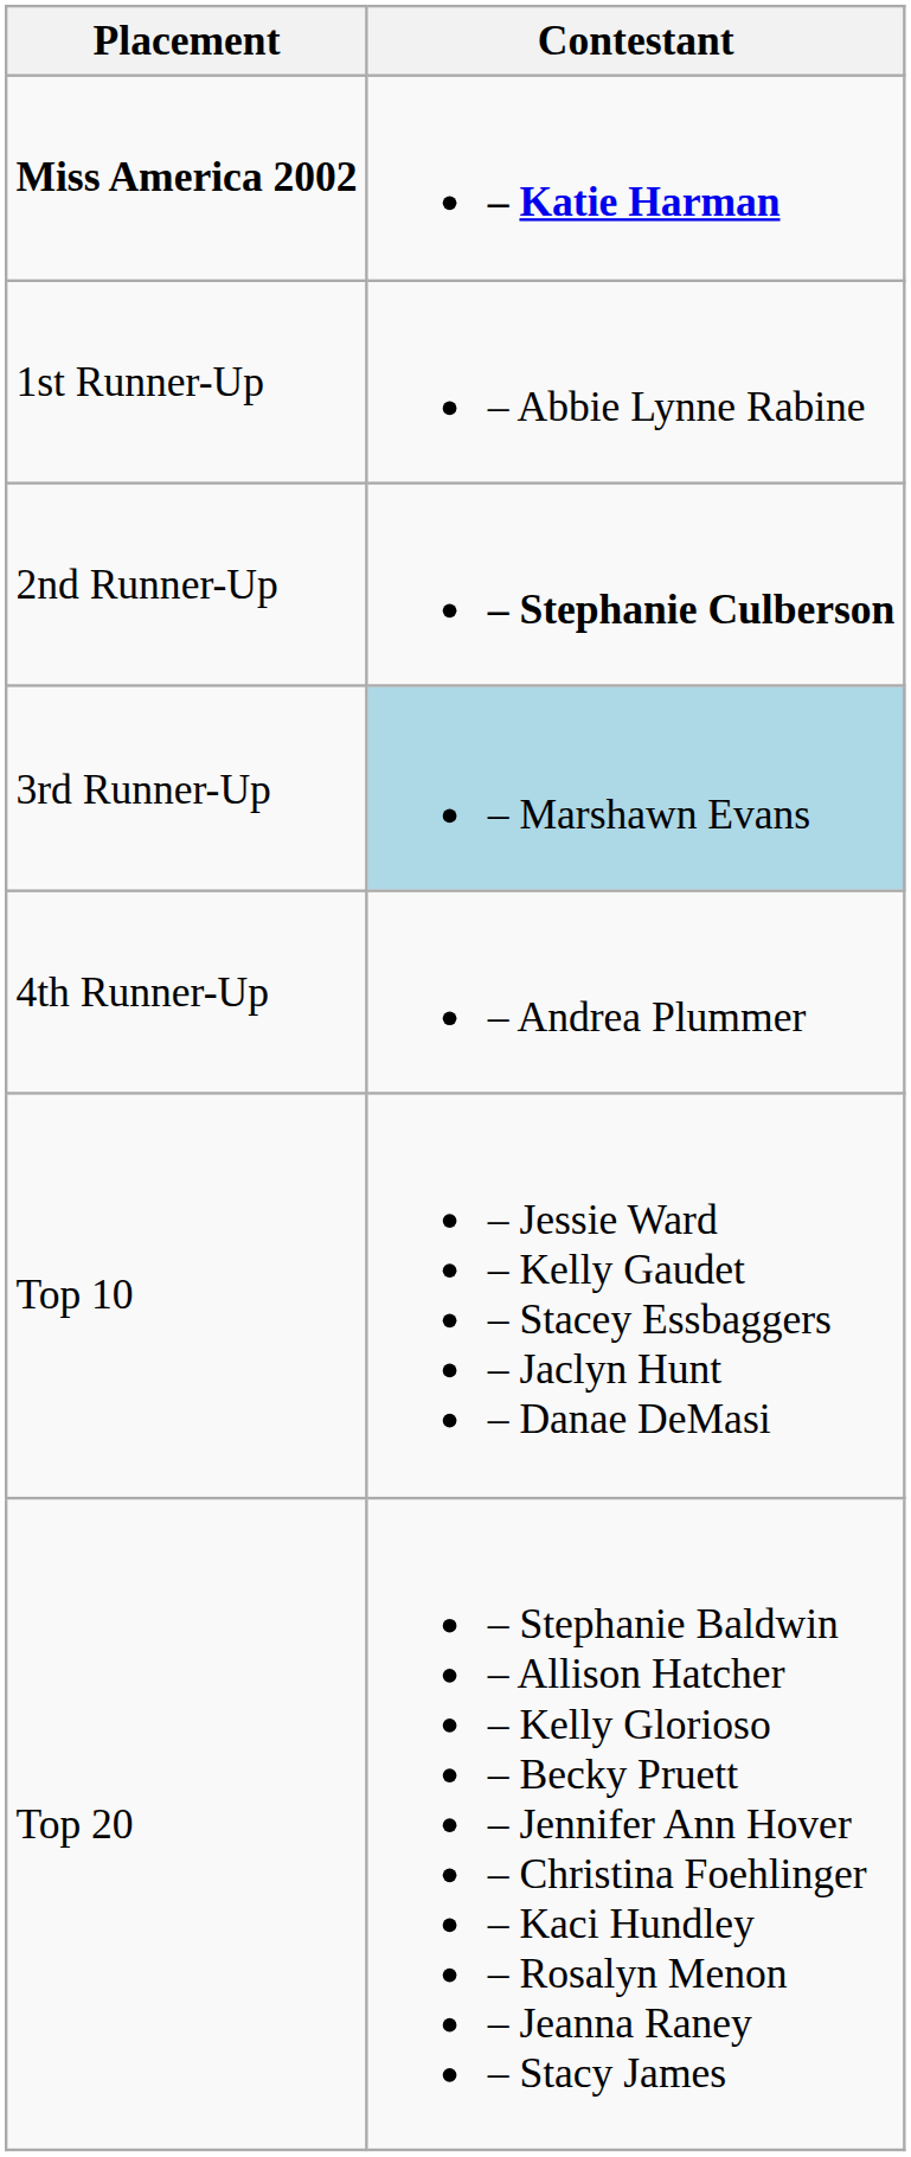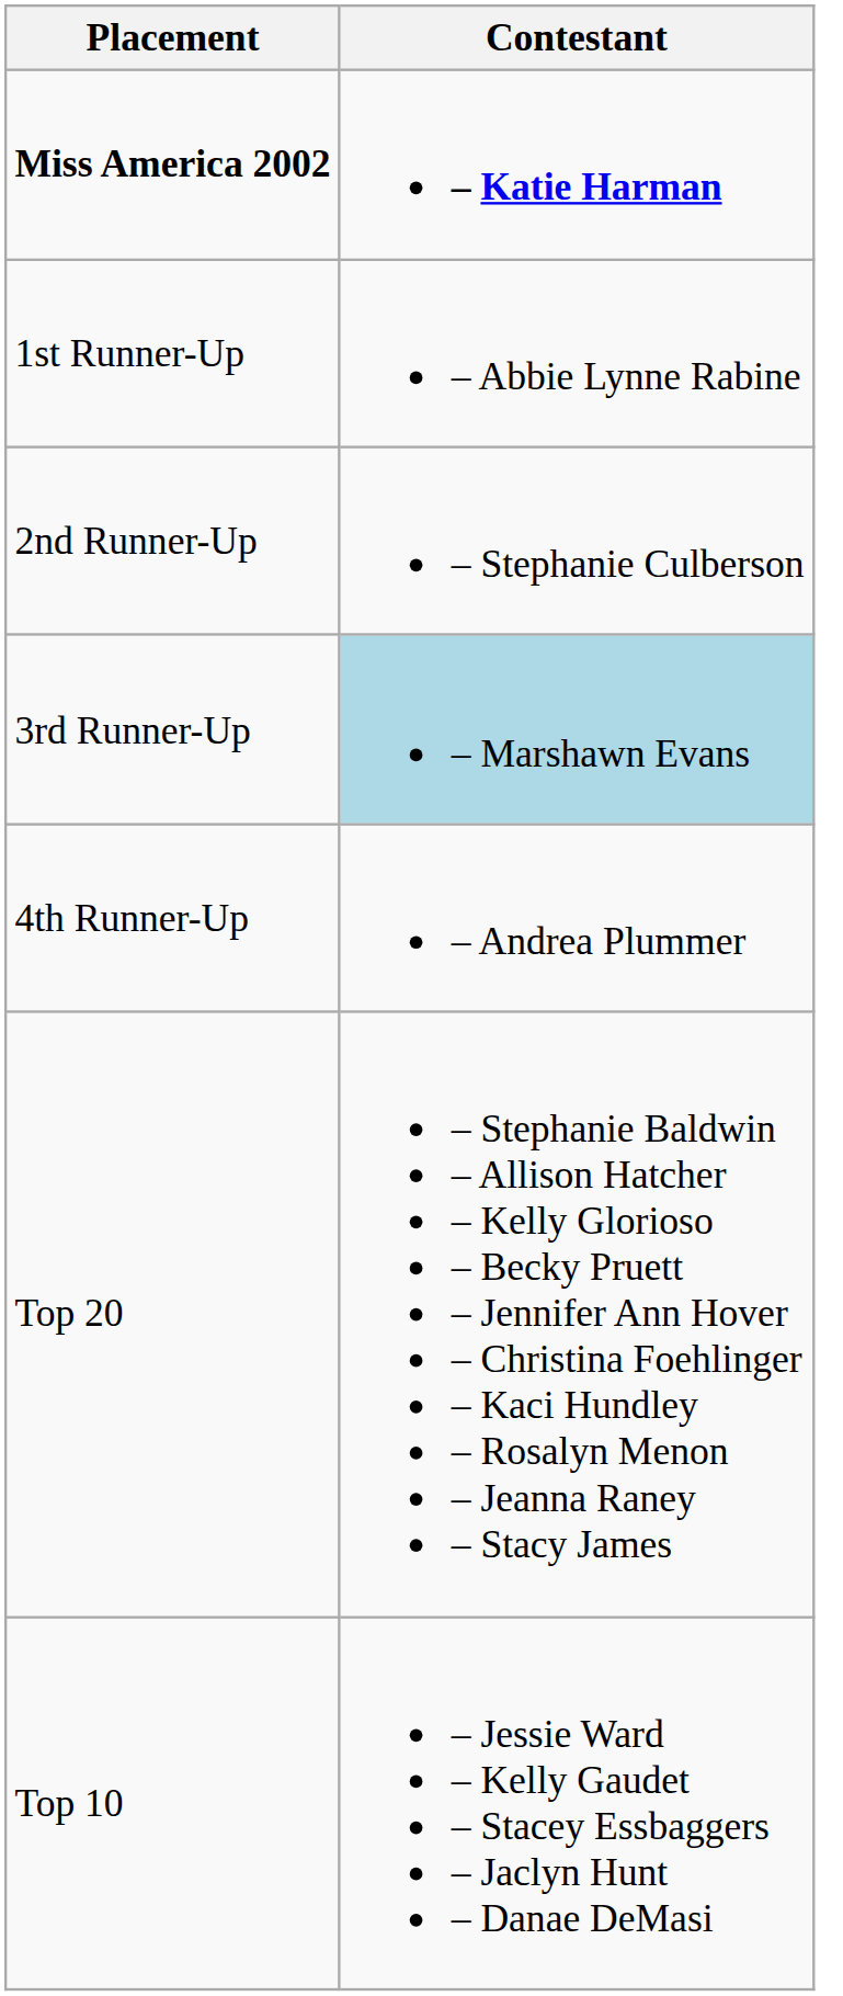 <table class="wikitable sortable" style="font-size: 95%;">
 <tr>
 <th>Placement</th>
 <th>Contestant</th>
 </tr>
 <tr>
 <td><strong>Miss America 2002</strong></td>
 <td><br><ul><li><strong> – <a href='#'>Katie Harman</a></strong></li></ul></td>
 </tr>
 <tr>
 <td>1st Runner-Up</td>
 <td><br><ul><li> – Abbie Lynne Rabine</li></ul></td>
 </tr>
 <tr>
 <td>2nd Runner-Up</td>
-<td><strong><br><ul><li> – Stephanie Culberson</li></ul></strong></td>
+<td><br><ul><li> – Stephanie Culberson</li></ul></td>
 </tr>
 <tr>
 <td>3rd Runner-Up</td>
 <td style="background: lightblue;"><br><ul><li> – Marshawn Evans</li></ul></td>
 </tr>
 <tr>
 <td>4th Runner-Up</td>
 <td><br><ul><li> – Andrea Plummer</li></ul></td>
 </tr>
 <tr>
+<td>Top 20</td>
+<td><br><ul><li> – Stephanie Baldwin</li><li> – Allison Hatcher</li><li> – Kelly Glorioso</li><li> – Becky Pruett</li><li> – Jennifer Ann Hover</li><li> – Christina Foehlinger</li><li> – Kaci Hundley</li><li> – Rosalyn Menon</li><li> – Jeanna Raney</li><li> – Stacy James</li></ul></td>
+</tr>
+<tr>
 <td>Top 10</td>
 <td><br><ul><li> – Jessie Ward</li><li> – Kelly Gaudet</li><li> – Stacey Essbaggers</li><li> – Jaclyn Hunt</li><li> – Danae DeMasi</li></ul></td>
 </tr>
-<tr>
-<td>Top 20</td>
-<td><br><ul><li> – Stephanie Baldwin</li><li> – Allison Hatcher</li><li> – Kelly Glorioso</li><li> – Becky Pruett</li><li> – Jennifer Ann Hover</li><li> – Christina Foehlinger</li><li> – Kaci Hundley</li><li> – Rosalyn Menon</li><li> – Jeanna Raney</li><li> – Stacy James</li></ul></td>
-</tr>
 </table>
